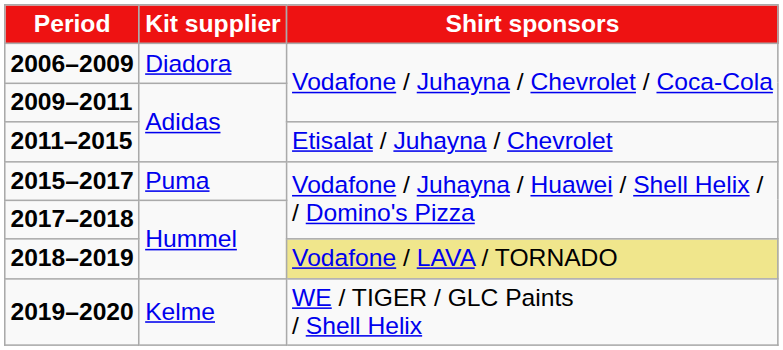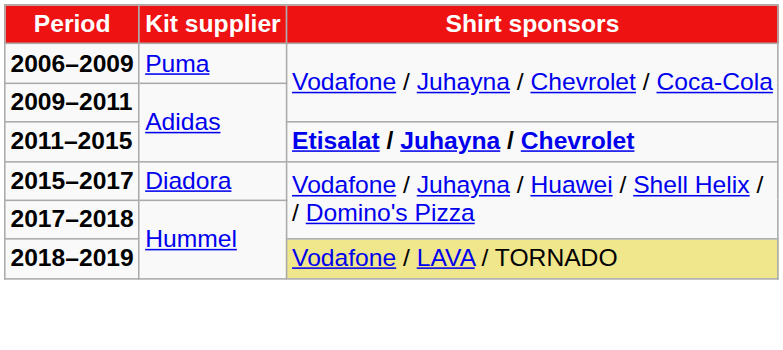 <table class="wikitable" style="text-align: left">
 <tr>
 <th style="color:white; background:#EE1212">Period</th>
 <th style="color:white; background:#EE1212">Kit supplier</th>
 <th style="color:white; background:#EE1212">Shirt sponsors</th>
 </tr>
 <tr>
 <td><strong>2006–2009</strong></td>
-<td rowspan="1"> <a href='#'>Diadora</a></td>
+<td rowspan="1"> <a href='#'>Puma</a></td>
 <td rowspan="2"> <a href='#'>Vodafone</a> /  <a href='#'>Juhayna</a> /  <a href='#'>Chevrolet</a> /  <a href='#'>Coca-Cola</a></td>
 </tr>
 <tr>
 <td><strong>2009–2011</strong></td>
 <td rowspan="2"> <a href='#'>Adidas</a></td>
 </tr>
 <tr>
 <td><strong>2011–2015</strong></td>
-<td rowspan="1"> <a href='#'>Etisalat</a> /  <a href='#'>Juhayna</a> /  <a href='#'>Chevrolet</a></td>
+<td rowspan="1"><strong> <a href='#'>Etisalat</a> /  <a href='#'>Juhayna</a> /  <a href='#'>Chevrolet</a></strong></td>
 </tr>
 <tr>
 <td><strong>2015–2017</strong></td>
-<td rowspan="1"> <a href='#'>Puma</a></td>
+<td rowspan="1"> <a href='#'>Diadora</a></td>
 <td rowspan="2"> <a href='#'>Vodafone</a> /  <a href='#'>Juhayna</a> /  <a href='#'>Huawei</a> /  <a href='#'>Shell Helix</a> / <br>    /  <a href='#'>Domino's Pizza</a></td>
 </tr>
 <tr>
 <td><strong>2017–2018</strong></td>
 <td rowspan="2"> <a href='#'>Hummel</a></td>
 </tr>
 <tr>
 <td><strong>2018–2019</strong></td>
 <td rowspan="1" style="background: khaki;"> <a href='#'>Vodafone</a> /  <a href='#'>LAVA</a> /  TORNADO</td>
 </tr>
-<tr>
-<td><strong>2019–2020</strong></td>
-<td rowspan="1"> <a href='#'>Kelme</a></td>
-<td rowspan="1"> <a href='#'>WE</a> /  TIGER /  GLC Paints<br>/  <a href='#'>Shell Helix</a></td>
-</tr>
 </table>
